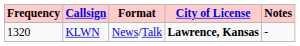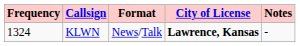 <table class="wikitable">
 <tr>
 <th style="background:#ffcccc;"><strong>Frequency</strong></th>
 <th style="background:#ffcccc;"><strong><a href='#'>Callsign</a></strong></th>
 <th style="background:#ffcccc;"><strong>Format</strong></th>
 <th style="background:#ffcccc;"><strong><a href='#'>City of License</a></strong></th>
 <th style="background:#ffcccc;"><strong>Notes</strong></th>
 </tr>
 <tr>
-<td>1320</td>
+<td>1324</td>
 <td><a href='#'>KLWN</a></td>
 <td><a href='#'>News</a>/<a href='#'>Talk</a></td>
 <td><strong>Lawrence, Kansas</strong></td>
 <td>-</td>
 </tr>
 </table>
